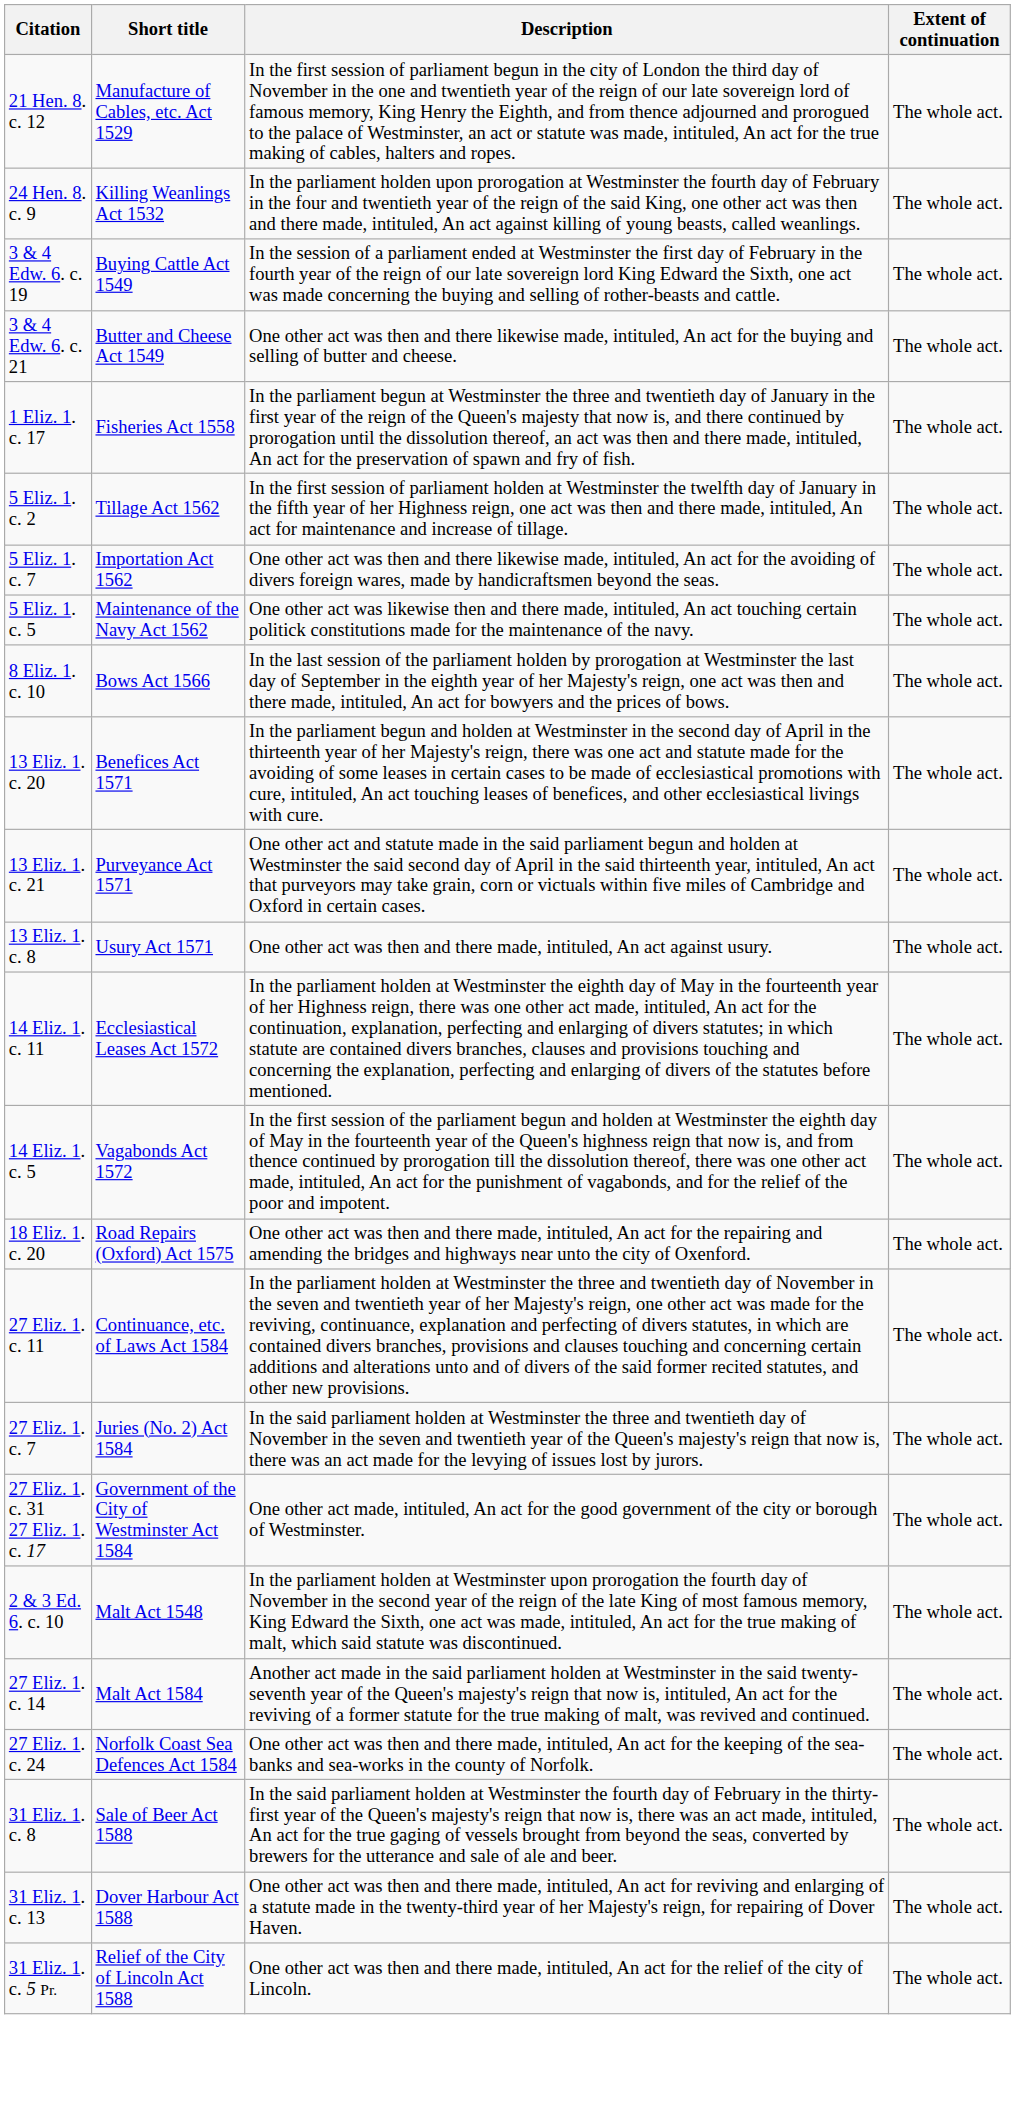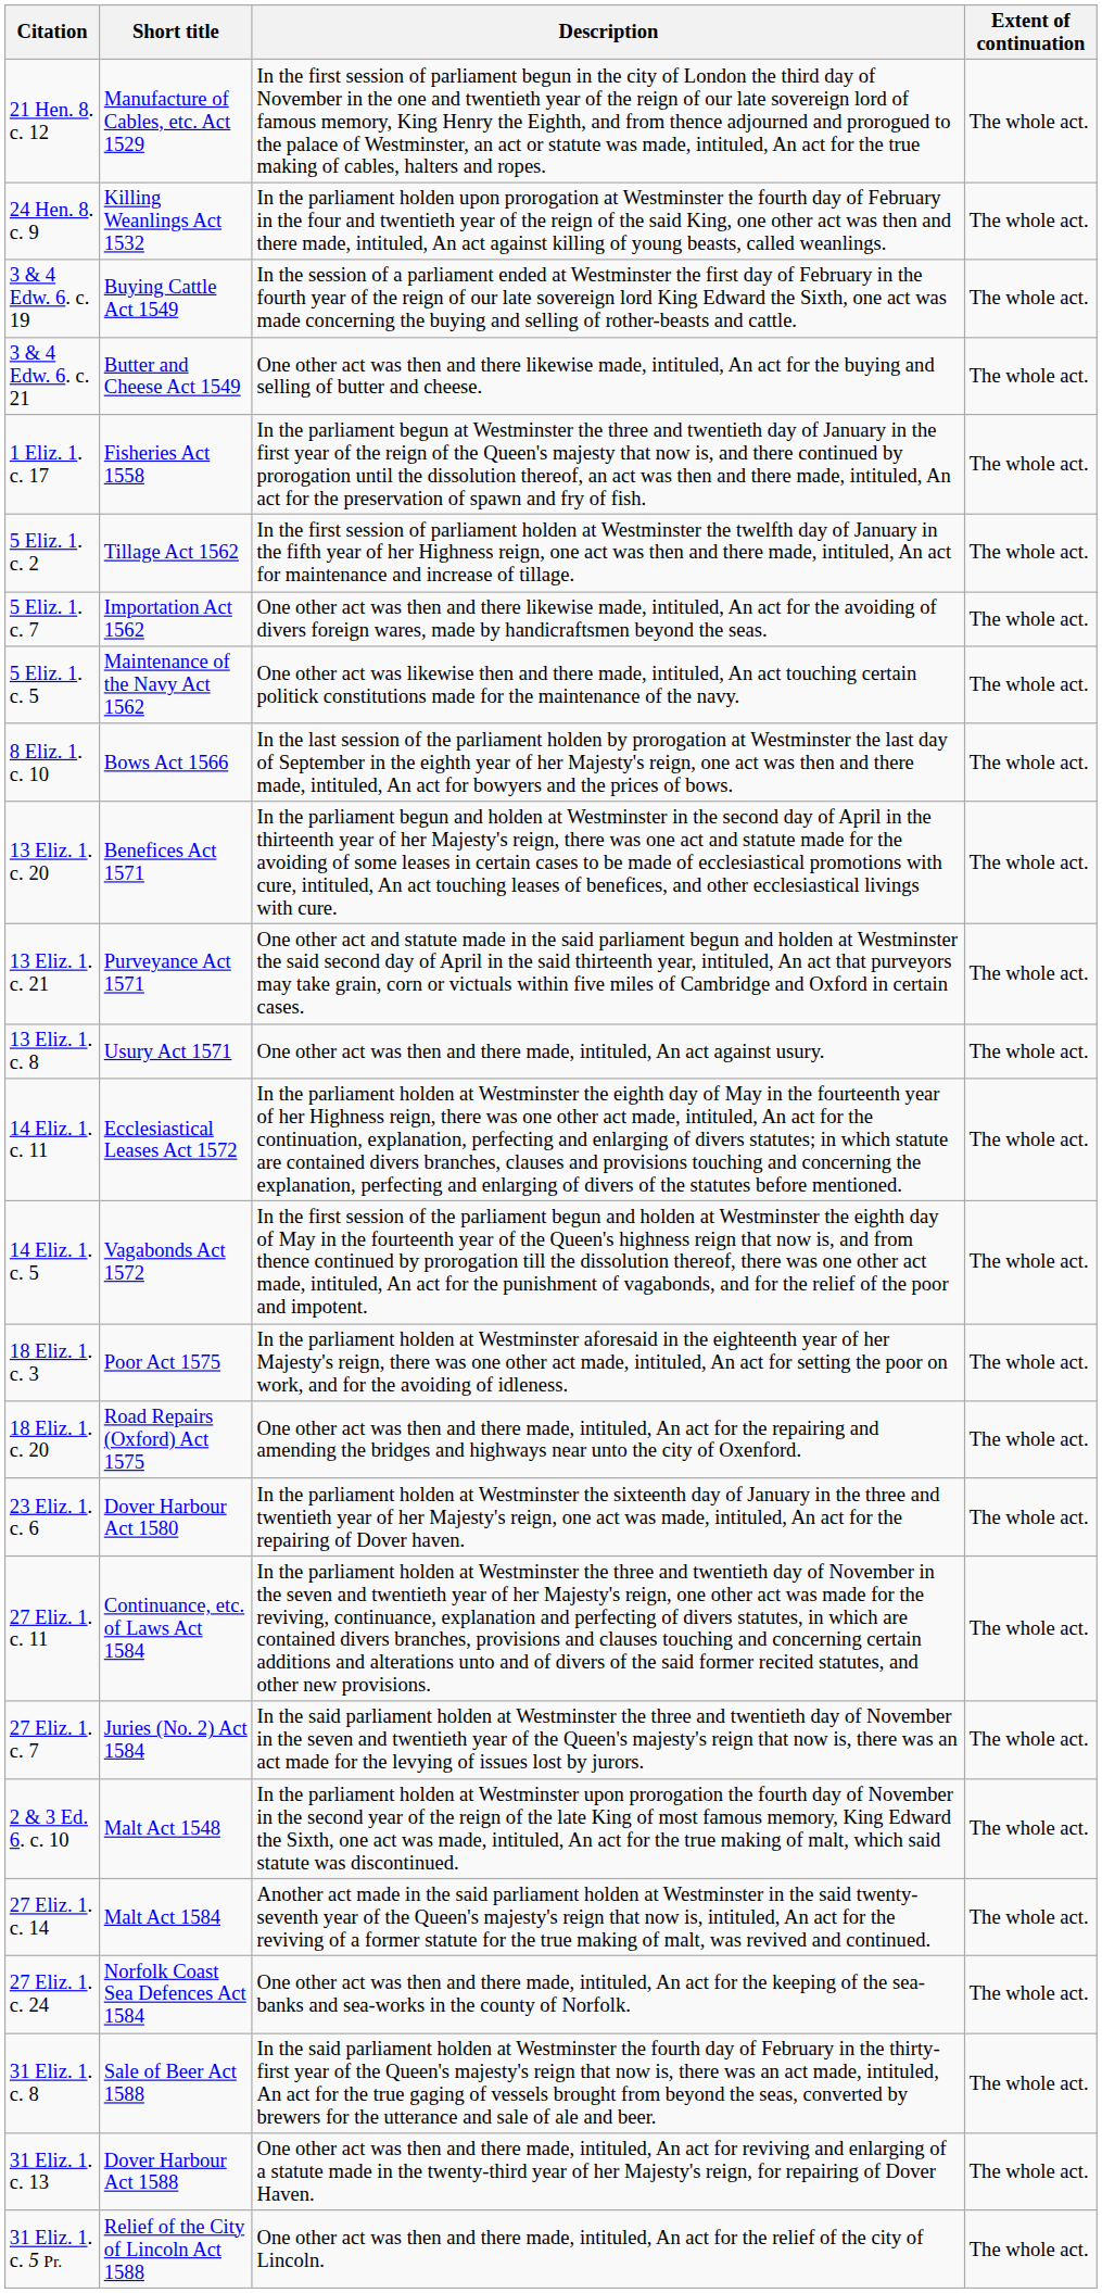 <table class="wikitable">
 <tr>
 <th>Citation</th>
 <th>Short title</th>
 <th>Description</th>
 <th>Extent of continuation</th>
 </tr>
 <tr>
 <td><a href='#'>21 Hen. 8</a>. c. 12</td>
 <td><a href='#'>Manufacture of Cables, etc. Act 1529</a></td>
 <td>In the first session of parliament begun in the city of London the third day of November in the one and twentieth year of the reign of our late sovereign lord of famous memory, King Henry the Eighth, and from thence adjourned and prorogued to the palace of Westminster, an act or statute was made, intituled, An act for the true making of cables, halters and ropes.</td>
 <td>The whole act.</td>
 </tr>
 <tr>
 <td><a href='#'>24 Hen. 8</a>. c. 9</td>
 <td><a href='#'>Killing Weanlings Act 1532</a></td>
 <td>In the parliament holden upon prorogation at Westminster the fourth day of February in the four and twentieth year of the reign of the said King, one other act was then and there made, intituled, An act against killing of young beasts, called weanlings.</td>
 <td>The whole act.</td>
 </tr>
 <tr>
 <td><a href='#'>3 & 4 Edw. 6</a>. c. 19</td>
 <td><a href='#'>Buying Cattle Act 1549</a></td>
 <td>In the session of a parliament ended at Westminster the first day of February in the fourth year of the reign of our late sovereign lord King Edward the Sixth, one act was made concerning the buying and selling of rother-beasts and cattle.</td>
 <td>The whole act.</td>
 </tr>
 <tr>
 <td><a href='#'>3 & 4 Edw. 6</a>. c. 21</td>
 <td><a href='#'>Butter and Cheese Act 1549</a></td>
 <td>One other act was then and there likewise made, intituled, An act for the buying and selling of butter and cheese.</td>
 <td>The whole act.</td>
 </tr>
 <tr>
 <td><a href='#'>1 Eliz. 1</a>. c. 17</td>
 <td><a href='#'>Fisheries Act 1558</a></td>
 <td>In the parliament begun at Westminster the three and twentieth day of January in the first year of the reign of the Queen's majesty that now is, and there continued by prorogation until the dissolution thereof, an act was then and there made, intituled, An act for the preservation of spawn and fry of fish.</td>
 <td>The whole act.</td>
 </tr>
 <tr>
 <td><a href='#'>5 Eliz. 1</a>. c. 2</td>
 <td><a href='#'>Tillage Act 1562</a></td>
 <td>In the first session of parliament holden at Westminster the twelfth day of January in the fifth year of her Highness reign, one act was then and there made, intituled, An act for maintenance and increase of tillage.</td>
 <td>The whole act.</td>
 </tr>
 <tr>
 <td><a href='#'>5 Eliz. 1</a>. c. 7</td>
 <td><a href='#'>Importation Act 1562</a></td>
 <td>One other act was then and there likewise made, intituled, An act for the avoiding of divers foreign wares, made by handicraftsmen beyond the seas.</td>
 <td>The whole act.</td>
 </tr>
 <tr>
 <td><a href='#'>5 Eliz. 1</a>. c. 5</td>
 <td><a href='#'>Maintenance of the Navy Act 1562</a></td>
 <td>One other act was likewise then and there made, intituled, An act touching certain politick constitutions made for the maintenance of the navy.</td>
 <td>The whole act.</td>
 </tr>
 <tr>
 <td><a href='#'>8 Eliz. 1</a>. c. 10</td>
 <td><a href='#'>Bows Act 1566</a></td>
 <td>In the last session of the parliament holden by prorogation at Westminster the last day of September in the eighth year of her Majesty's reign, one act was then and there made, intituled, An act for bowyers and the prices of bows.</td>
 <td>The whole act.</td>
 </tr>
 <tr>
 <td><a href='#'>13 Eliz. 1</a>. c. 20</td>
 <td><a href='#'>Benefices Act 1571</a></td>
 <td>In the parliament begun and holden at Westminster in the second day of April in the thirteenth year of her Majesty's reign, there was one act and statute made for the avoiding of some leases in certain cases to be made of ecclesiastical promotions with cure, intituled, An act touching leases of benefices, and other ecclesiastical livings with cure.</td>
 <td>The whole act.</td>
 </tr>
 <tr>
 <td><a href='#'>13 Eliz. 1</a>. c. 21</td>
 <td><a href='#'>Purveyance Act 1571</a></td>
 <td>One other act and statute made in the said parliament begun and holden at Westminster the said second day of April in the said thirteenth year, intituled, An act that purveyors may take grain, corn or victuals within five miles of Cambridge and Oxford in certain cases.</td>
 <td>The whole act.</td>
 </tr>
 <tr>
 <td><a href='#'>13 Eliz. 1</a>. c. 8</td>
 <td><a href='#'>Usury Act 1571</a></td>
 <td>One other act was then and there made, intituled, An act against usury.</td>
 <td>The whole act.</td>
 </tr>
 <tr>
 <td><a href='#'>14 Eliz. 1</a>. c. 11</td>
 <td><a href='#'>Ecclesiastical Leases Act 1572</a></td>
 <td>In the parliament holden at Westminster the eighth day of May in the fourteenth year of her Highness reign, there was one other act made, intituled, An act for the continuation, explanation, perfecting and enlarging of divers statutes; in which statute are contained divers branches, clauses and provisions touching and concerning the explanation, perfecting and enlarging of divers of the statutes before mentioned.</td>
 <td>The whole act.</td>
 </tr>
 <tr>
 <td><a href='#'>14 Eliz. 1</a>. c. 5</td>
 <td><a href='#'>Vagabonds Act 1572</a></td>
 <td>In the first session of the parliament begun and holden at Westminster the eighth day of May in the fourteenth year of the Queen's highness reign that now is, and from thence continued by prorogation till the dissolution thereof, there was one other act made, intituled, An act for the punishment of vagabonds, and for the relief of the poor and impotent.</td>
 <td>The whole act.</td>
 </tr>
 <tr>
+<td><a href='#'>18 Eliz. 1</a>. c. 3</td>
+<td><a href='#'>Poor Act 1575</a></td>
+<td>In the parliament holden at Westminster aforesaid in the eighteenth year of her Majesty's reign, there was one other act made, intituled, An act for setting the poor on work, and for the avoiding of idleness.</td>
+<td>The whole act.</td>
+</tr>
+<tr>
 <td><a href='#'>18 Eliz. 1</a>. c. 20</td>
 <td><a href='#'>Road Repairs (Oxford) Act 1575</a></td>
 <td>One other act was then and there made, intituled, An act for the repairing and amending the bridges and highways near unto the city of Oxenford.</td>
+<td>The whole act.</td>
+</tr>
+<tr>
+<td><a href='#'>23 Eliz. 1</a>. c. 6</td>
+<td><a href='#'>Dover Harbour Act 1580</a></td>
+<td>In the parliament holden at Westminster the sixteenth day of January in the three and twentieth year of her Majesty's reign, one act was made, intituled, An act for the repairing of Dover haven.</td>
 <td>The whole act.</td>
 </tr>
 <tr>
 <td><a href='#'>27 Eliz. 1</a>. c. 11</td>
 <td><a href='#'>Continuance, etc. of Laws Act 1584</a></td>
 <td>In the parliament holden at Westminster the three and twentieth day of November in the seven and twentieth year of her Majesty's reign, one other act was made for the reviving, continuance, explanation and perfecting of divers statutes, in which are contained divers branches, provisions and clauses touching and concerning certain additions and alterations unto and of divers of the said former recited statutes, and other new provisions.</td>
 <td>The whole act.</td>
 </tr>
 <tr>
 <td><a href='#'>27 Eliz. 1</a>. c. 7</td>
 <td><a href='#'>Juries (No. 2) Act 1584</a></td>
 <td>In the said parliament holden at Westminster the three and twentieth day of November in the seven and twentieth year of the Queen's majesty's reign that now is, there was an act made for the levying of issues lost by jurors.</td>
-<td>The whole act.</td>
-</tr>
-<tr>
-<td><a href='#'>27 Eliz. 1</a>. c. 31<br><a href='#'>27 Eliz. 1</a>. c. <em>17</em></td>
-<td><a href='#'>Government of the City of Westminster Act 1584</a></td>
-<td>One other act made, intituled, An act for the good government of the city or borough of Westminster.</td>
 <td>The whole act.</td>
 </tr>
 <tr>
 <td><a href='#'>2 & 3 Ed. 6</a>. c. 10</td>
 <td><a href='#'>Malt Act 1548</a></td>
 <td>In the parliament holden at Westminster upon prorogation the fourth day of November in the second year of the reign of the late King of most famous memory, King Edward the Sixth, one act was made, intituled, An act for the true making of malt, which said statute was discontinued.</td>
 <td>The whole act.</td>
 </tr>
 <tr>
 <td><a href='#'>27 Eliz. 1</a>. c. 14</td>
 <td><a href='#'>Malt Act 1584</a></td>
 <td>Another act made in the said parliament holden at Westminster in the said twenty-seventh year of the Queen's majesty's reign that now is, intituled, An act for the reviving of a former statute for the true making of malt, was revived and continued.</td>
 <td>The whole act.</td>
 </tr>
 <tr>
 <td><a href='#'>27 Eliz. 1</a>. c. 24</td>
 <td><a href='#'>Norfolk Coast Sea Defences Act 1584</a></td>
 <td>One other act was then and there made, intituled, An act for the keeping of the sea-banks and sea-works in the county of Norfolk.</td>
 <td>The whole act.</td>
 </tr>
 <tr>
 <td><a href='#'>31 Eliz. 1</a>. c. 8</td>
 <td><a href='#'>Sale of Beer Act 1588</a></td>
 <td>In the said parliament holden at Westminster the fourth day of February in the thirty-first year of the Queen's majesty's reign that now is, there was an act made, intituled, An act for the true gaging of vessels brought from beyond the seas, converted by brewers for the utterance and sale of ale and beer.</td>
 <td>The whole act.</td>
 </tr>
 <tr>
 <td><a href='#'>31 Eliz. 1</a>. c. 13</td>
 <td><a href='#'>Dover Harbour Act 1588</a></td>
 <td>One other act was then and there made, intituled, An act for reviving and enlarging of a statute made in the twenty-third year of her Majesty's reign, for repairing of Dover Haven.</td>
 <td>The whole act.</td>
 </tr>
 <tr>
 <td><a href='#'>31 Eliz. 1</a>. c. <em>5</em> <small>Pr.</small></td>
 <td><a href='#'>Relief of the City of Lincoln Act 1588</a></td>
 <td>One other act was then and there made, intituled, An act for the relief of the city of Lincoln.</td>
 <td>The whole act.</td>
 </tr>
 </table>
